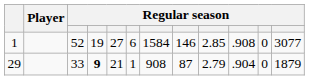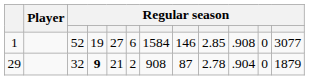 <table class="wikitable plainrowheaders" style="text-align:center;">
 <tr>
 <th scope="col" rowspan="2"></th>
 <th scope="col" rowspan="2">Player</th>
 <th scope=colgroup colspan=10>Regular season</th>
 </tr>
 <tr>
 <th scope="col"></th>
 <th scope="col"></th>
 <th scope="col"></th>
 <th scope="col"></th>
 <th scope="col"></th>
 <th scope="col"></th>
 <th scope="col"></th>
 <th scope="col"></th>
 <th scope="col"></th>
 <th scope="col"></th>
 </tr>
 <tr>
 <td scope="row">1</td>
 <td align="left"></td>
 <td>52</td>
 <td>19</td>
 <td>27</td>
 <td>6</td>
 <td>1584</td>
 <td>146</td>
 <td>2.85</td>
 <td>.908</td>
 <td>0</td>
 <td>3077</td>
 </tr>
 <tr>
 <td scope="row">29</td>
 <td align="left"></td>
-<td>33</td>
+<td>32</td>
 <td><strong>9</strong></td>
 <td>21</td>
-<td>1</td>
+<td>2</td>
 <td>908</td>
 <td>87</td>
-<td>2.79</td>
+<td>2.78</td>
 <td>.904</td>
 <td>0</td>
 <td>1879</td>
 </tr>
 </table>
